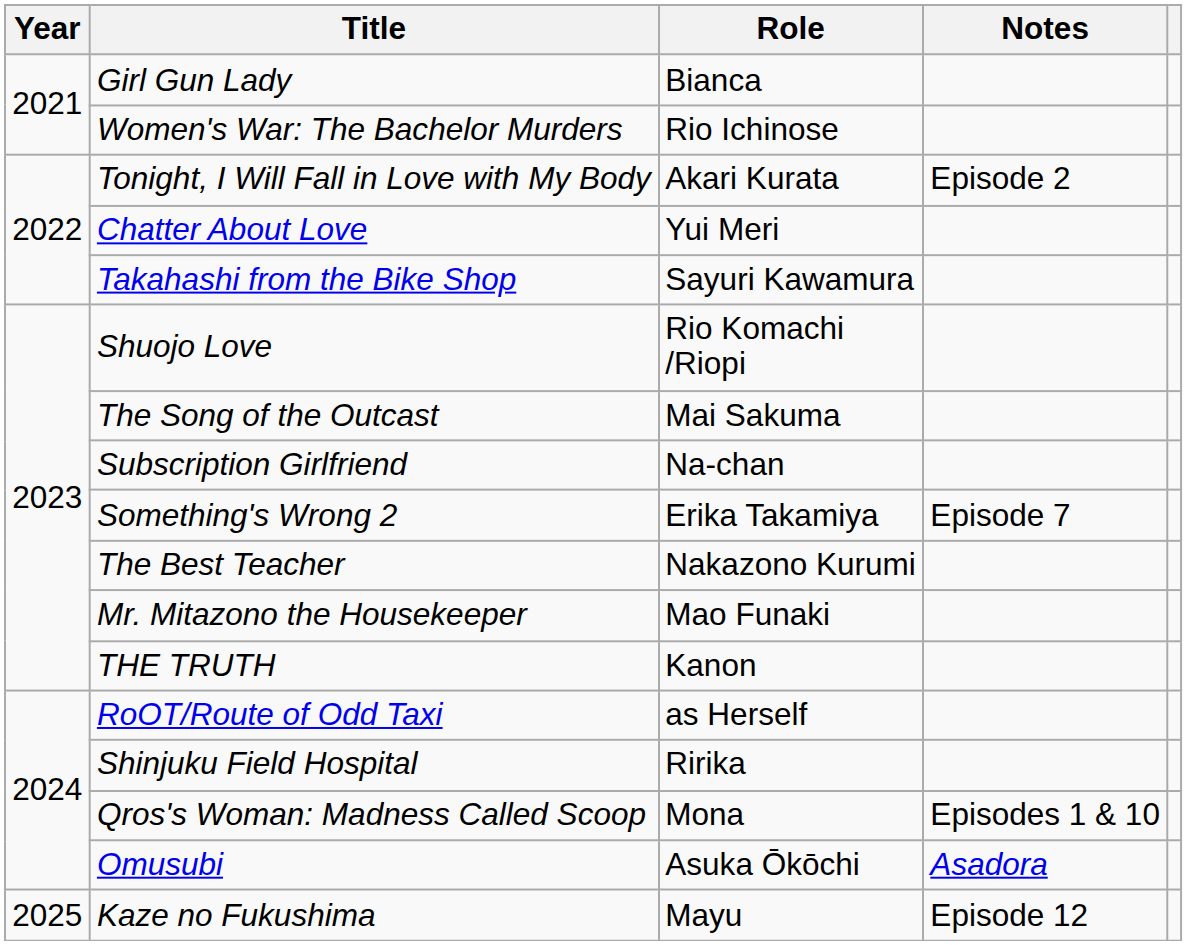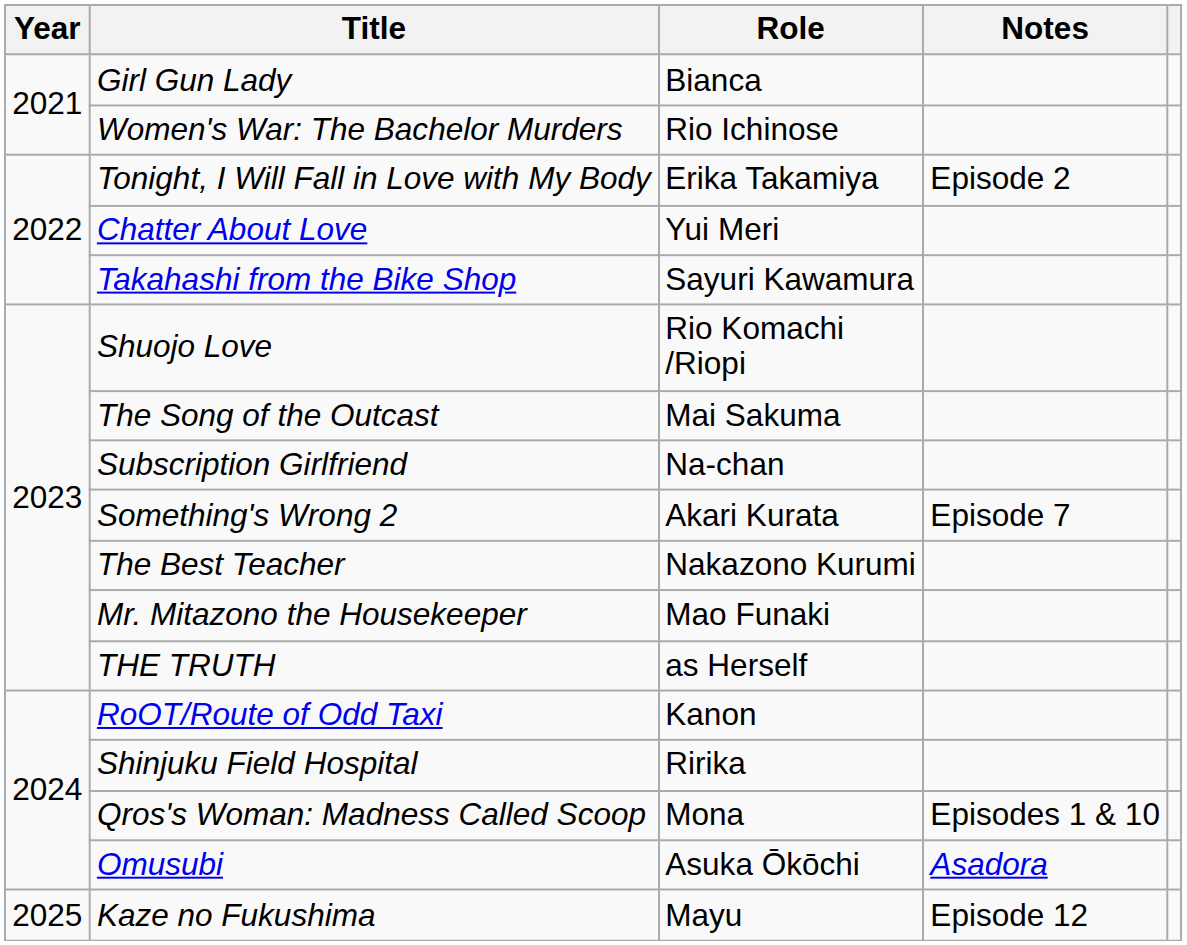 <table class="wikitable plainrowheaders sortable">
 <tr>
 <th>Year</th>
 <th>Title</th>
 <th>Role</th>
 <th class="unsortable">Notes</th>
 <th class="unsortable"></th>
 </tr>
 <tr>
 <td rowspan="2">2021</td>
 <td><em>Girl Gun Lady</em></td>
 <td>Bianca</td>
 <td></td>
 <td></td>
 </tr>
 <tr>
 <td><em>Women's War: The Bachelor Murders</em></td>
 <td>Rio Ichinose</td>
 <td></td>
 <td></td>
 </tr>
 <tr>
 <td rowspan="3">2022</td>
 <td><em>Tonight, I Will Fall in Love with My Body</em></td>
-<td>Akari Kurata</td>
+<td>Erika Takamiya</td>
 <td>Episode 2</td>
 <td></td>
 </tr>
 <tr>
 <td><em><a href='#'>Chatter About Love</a></em></td>
 <td>Yui Meri</td>
 <td></td>
 <td></td>
 </tr>
 <tr>
 <td><em><a href='#'>Takahashi from the Bike Shop</a></em></td>
 <td>Sayuri Kawamura</td>
 <td></td>
 <td></td>
 </tr>
 <tr>
 <td rowspan="7">2023</td>
 <td><em>Shuojo Love</em></td>
 <td>Rio Komachi<br>/Riopi</td>
 <td></td>
 <td></td>
 </tr>
 <tr>
 <td><em>The Song of the Outcast</em></td>
 <td>Mai Sakuma</td>
 <td></td>
 <td></td>
 </tr>
 <tr>
 <td><em>Subscription Girlfriend</em></td>
 <td>Na-chan</td>
 <td></td>
 <td></td>
 </tr>
 <tr>
 <td><em>Something's Wrong 2</em></td>
-<td>Erika Takamiya</td>
+<td>Akari Kurata</td>
 <td>Episode 7</td>
 <td></td>
 </tr>
 <tr>
 <td><em>The Best Teacher</em></td>
 <td>Nakazono Kurumi</td>
 <td></td>
 <td></td>
 </tr>
 <tr>
 <td><em>Mr. Mitazono the Housekeeper</em></td>
 <td>Mao Funaki</td>
 <td></td>
 <td></td>
 </tr>
 <tr>
 <td><em>THE TRUTH</em></td>
-<td>Kanon</td>
+<td>as Herself</td>
 <td></td>
 <td></td>
 </tr>
 <tr>
 <td rowspan="4">2024</td>
 <td><em><a href='#'>RoOT/Route of Odd Taxi</a></em></td>
-<td>as Herself</td>
+<td>Kanon</td>
 <td></td>
 <td></td>
 </tr>
 <tr>
 <td><em>Shinjuku Field Hospital</em></td>
 <td>Ririka</td>
 <td></td>
 <td></td>
 </tr>
 <tr>
 <td><em>Qros's Woman: Madness Called Scoop</em></td>
 <td>Mona</td>
 <td>Episodes 1 & 10</td>
 <td></td>
 </tr>
 <tr>
 <td><a href='#'><em>Omusubi</em></a></td>
 <td>Asuka Ōkōchi</td>
 <td><em><a href='#'>Asadora</a></em></td>
 <td></td>
 </tr>
 <tr>
 <td>2025</td>
 <td><em>Kaze no Fukushima</em></td>
 <td>Mayu</td>
 <td>Episode 12</td>
 <td></td>
 </tr>
 </table>
